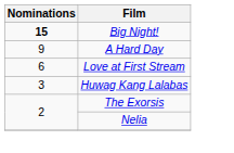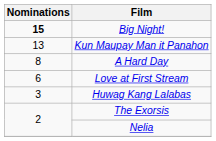 <table class="wikitable" style="text-align:center">
 <tr>
 <th scope="col">Nominations</th>
 <th scope="col">Film</th>
 </tr>
 <tr>
 <td><strong>15</strong></td>
 <td><em><a href='#'>Big Night!</a></em></td>
 </tr>
 <tr>
-<td>9</td>
+<td>13</td>
+<td><em><a href='#'>Kun Maupay Man it Panahon</a></em></td>
+</tr>
+<tr>
+<td>8</td>
 <td><em><a href='#'>A Hard Day</a></em></td>
 </tr>
 <tr>
 <td>6</td>
 <td><em><a href='#'>Love at First Stream</a></em></td>
 </tr>
 <tr>
 <td>3</td>
 <td><em><a href='#'>Huwag Kang Lalabas</a></em></td>
 </tr>
 <tr>
 <td rowspan=2>2</td>
 <td><em><a href='#'>The Exorsis</a></em></td>
 </tr>
 <tr>
 <td><em><a href='#'>Nelia</a></em></td>
 </tr>
 <tr>
 </tr>
 </table>
